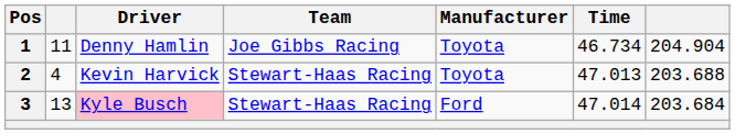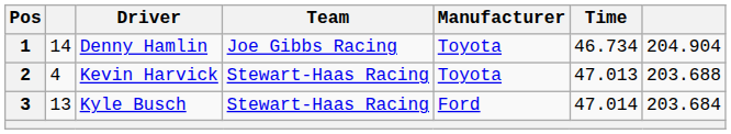 <table class="wikitable" style="font-size:95%">
 <tr>
 <th>Pos</th>
 <th></th>
 <th>Driver</th>
 <th>Team</th>
 <th>Manufacturer</th>
 <th>Time</th>
 <th></th>
 </tr>
 <tr>
 <th>1</th>
-<td>11</td>
+<td>14</td>
 <td><a href='#'>Denny Hamlin</a></td>
 <td><a href='#'>Joe Gibbs Racing</a></td>
 <td><a href='#'>Toyota</a></td>
 <td>46.734</td>
 <td>204.904</td>
 </tr>
 <tr>
 <th>2</th>
 <td>4</td>
 <td><a href='#'>Kevin Harvick</a></td>
 <td><a href='#'>Stewart-Haas Racing</a></td>
 <td><a href='#'>Toyota</a></td>
 <td>47.013</td>
 <td>203.688</td>
 </tr>
 <tr>
 <th>3</th>
 <td>13</td>
-<td style="background: pink;"><a href='#'>Kyle Busch</a></td>
+<td><a href='#'>Kyle Busch</a></td>
 <td><a href='#'>Stewart-Haas Racing</a></td>
 <td><a href='#'>Ford</a></td>
 <td>47.014</td>
 <td>203.684</td>
 </tr>
 <tr>
 <th colspan="7"></th>
 </tr>
 </table>
